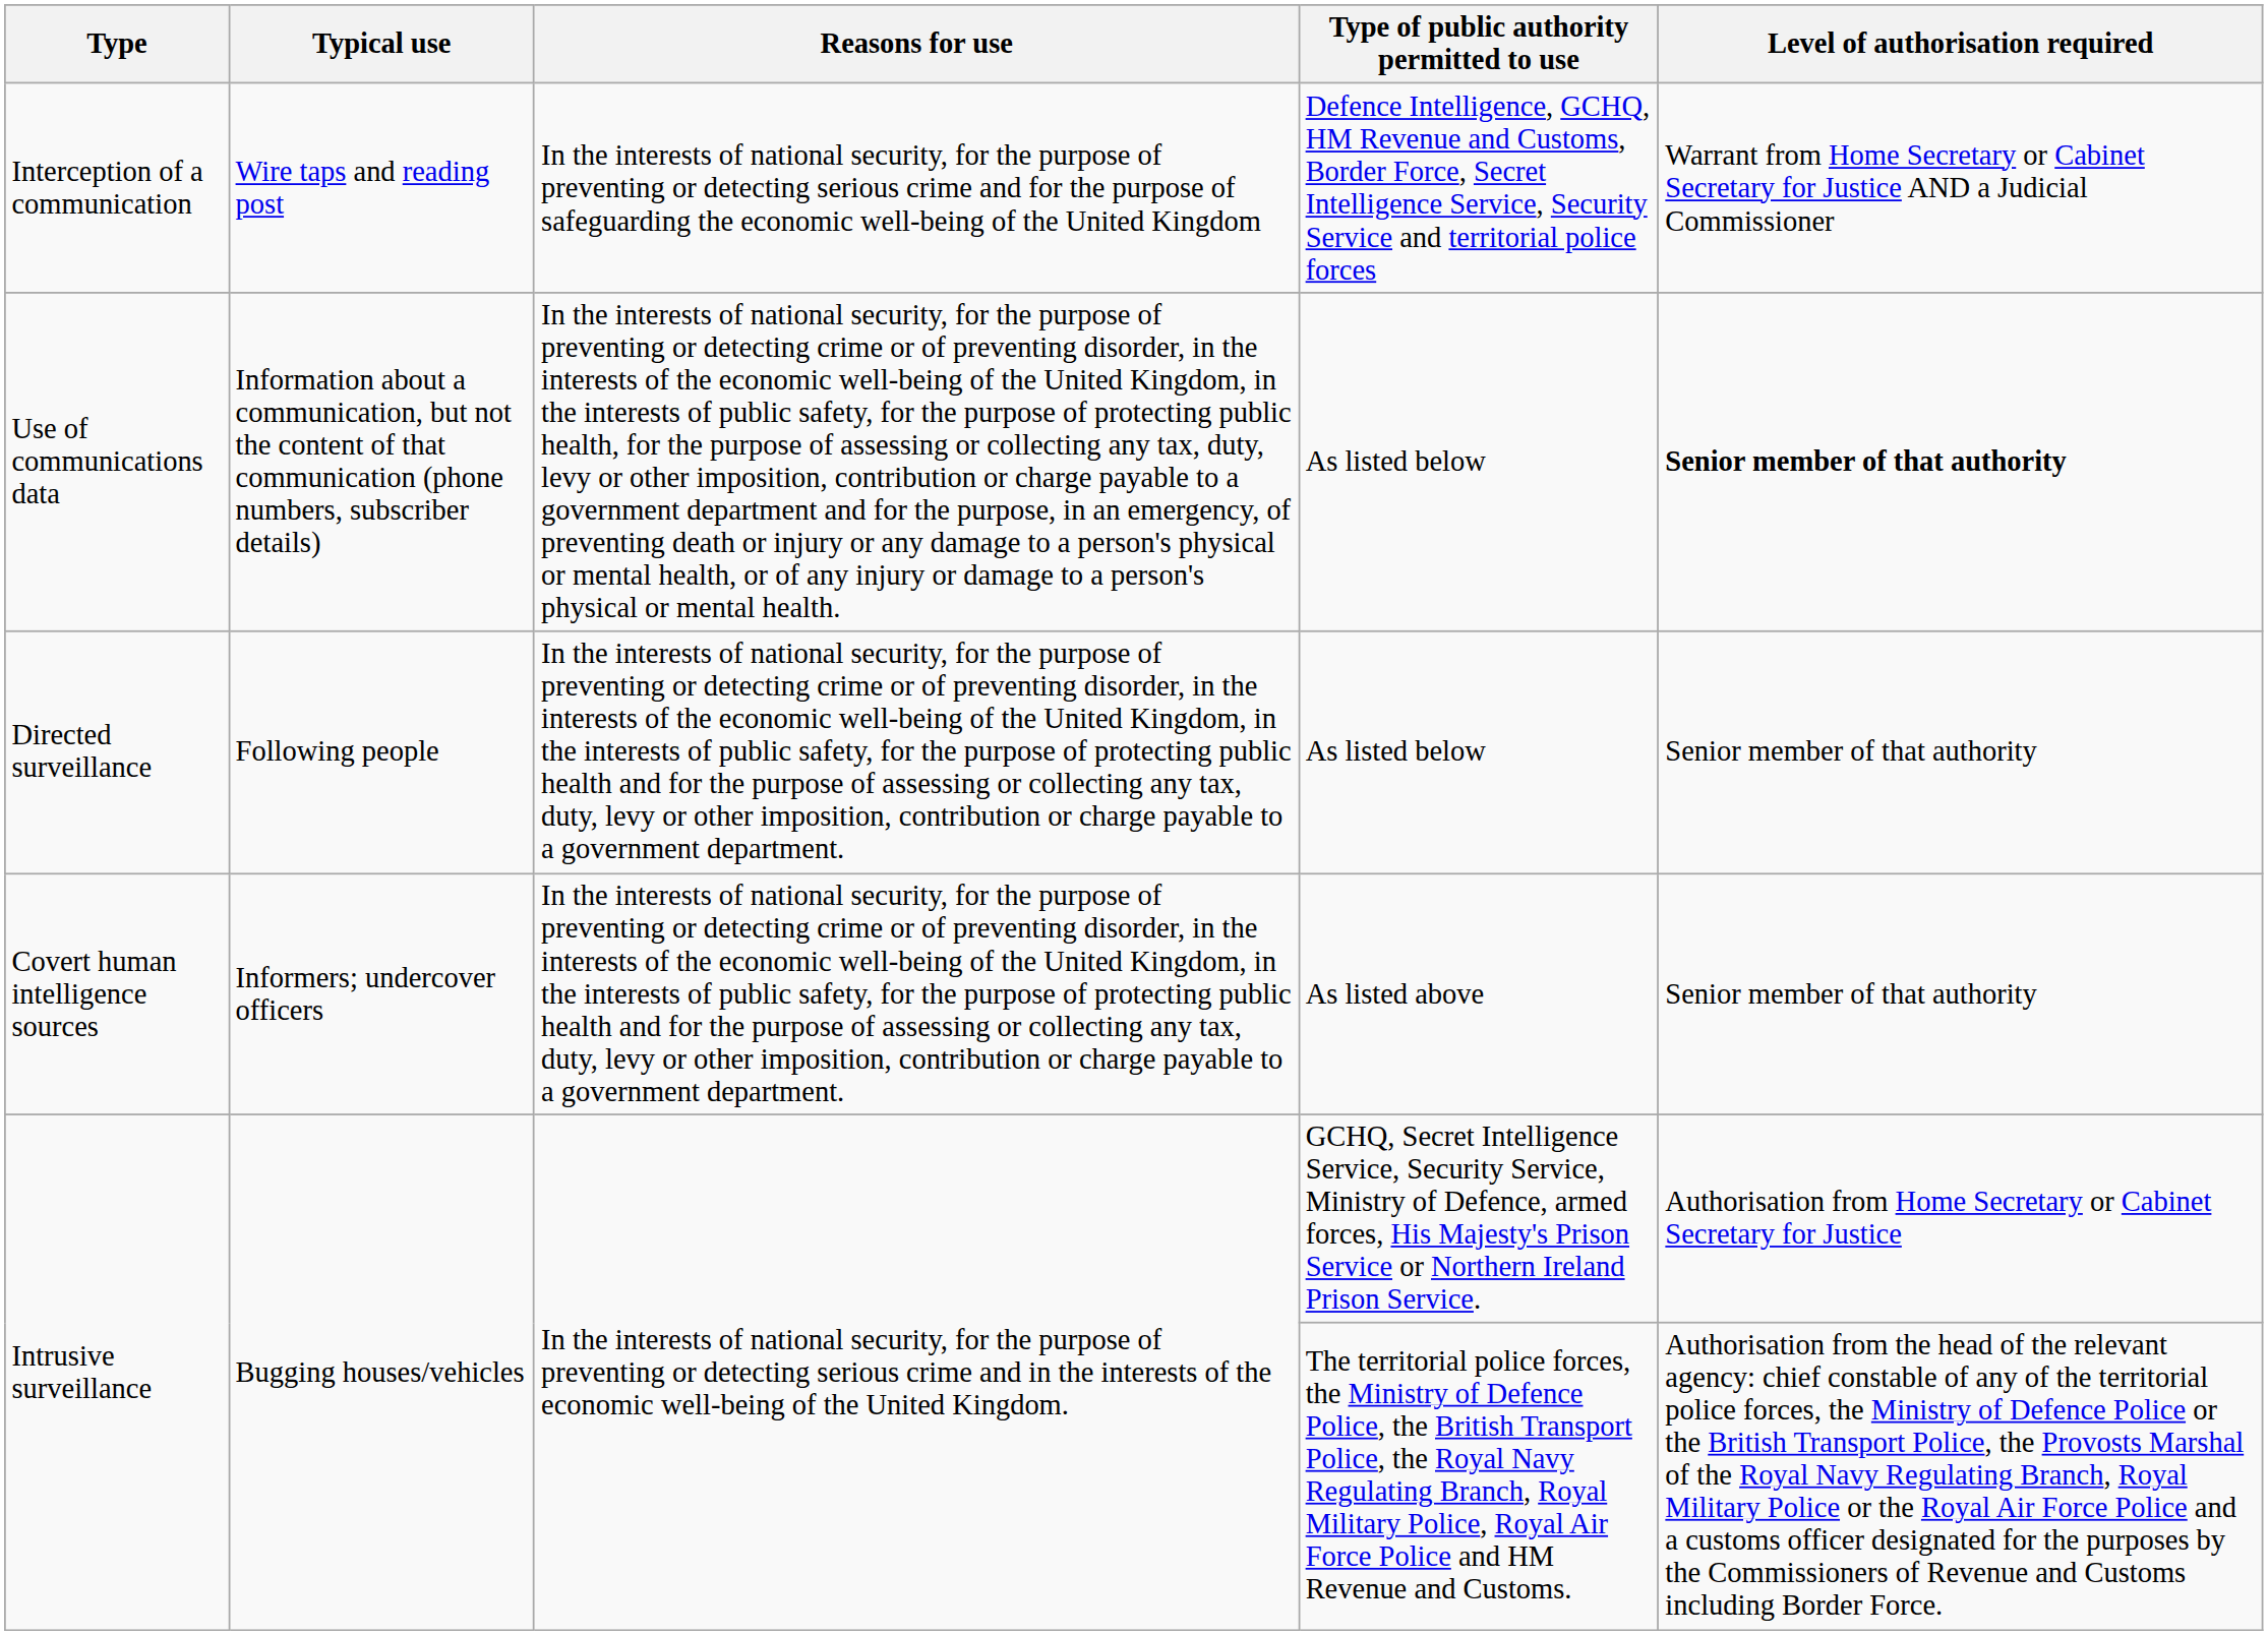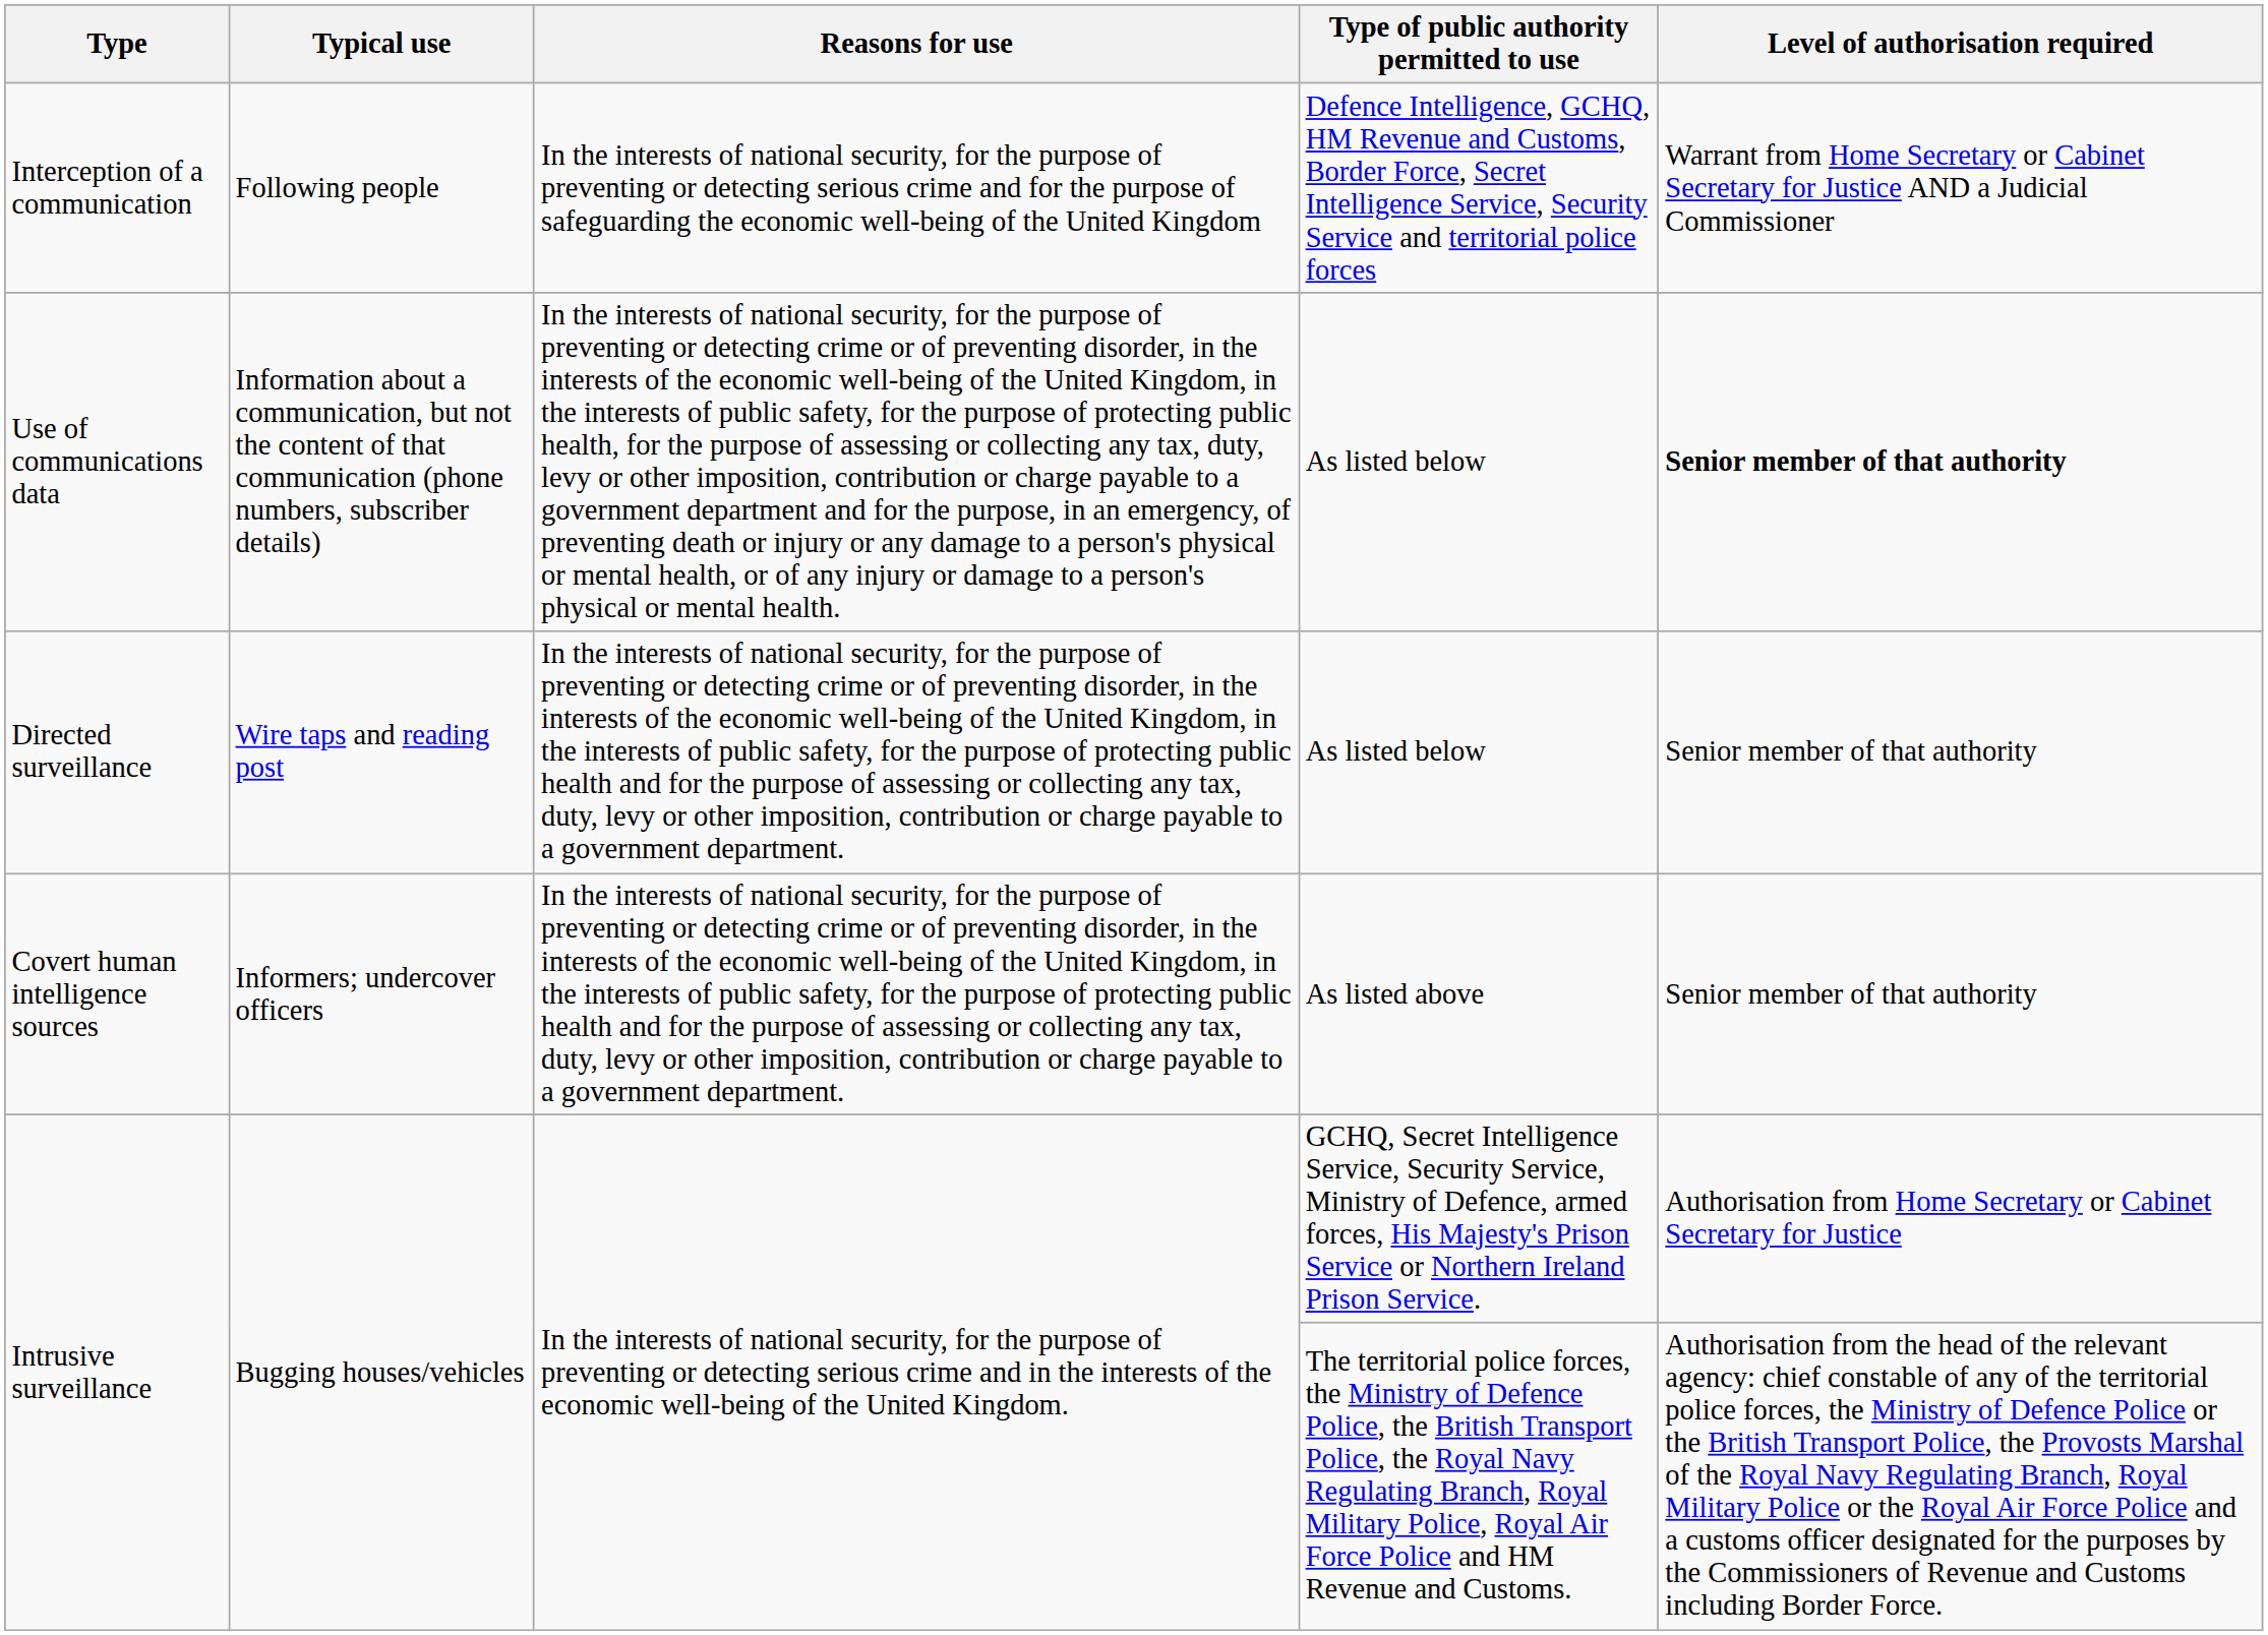 <table class="wikitable">
 <tr>
 <th>Type</th>
 <th>Typical use</th>
 <th>Reasons for use</th>
 <th>Type of public authority permitted to use</th>
 <th>Level of authorisation required</th>
 </tr>
 <tr>
 <td>Interception of a communication</td>
-<td><a href='#'>Wire taps</a> and <a href='#'>reading post</a></td>
+<td>Following people</td>
 <td>In the interests of national security, for the purpose of preventing or detecting serious crime and for the purpose of safeguarding the economic well-being of the United Kingdom</td>
 <td><a href='#'>Defence Intelligence</a>, <a href='#'>GCHQ</a>, <a href='#'>HM Revenue and Customs</a>, <a href='#'>Border Force</a>, <a href='#'>Secret Intelligence Service</a>, <a href='#'>Security Service</a> and <a href='#'>territorial police forces</a></td>
 <td>Warrant from <a href='#'>Home Secretary</a> or <a href='#'>Cabinet Secretary for Justice</a> AND a Judicial Commissioner</td>
 </tr>
 <tr>
 <td>Use of communications data</td>
 <td>Information about a communication, but not the content of that communication (phone numbers, subscriber details)</td>
 <td>In the interests of national security, for the purpose of preventing or detecting crime or of preventing disorder, in the interests of the economic well-being of the United Kingdom, in the interests of public safety, for the purpose of protecting public health, for the purpose of assessing or collecting any tax, duty, levy or other imposition, contribution or charge payable to a government department and for the purpose, in an emergency, of preventing death or injury or any damage to a person's physical or mental health, or of  any injury or damage to a person's physical or mental health.</td>
 <td>As listed below</td>
 <td><strong>Senior member of that authority</strong></td>
 </tr>
 <tr>
 <td>Directed surveillance</td>
-<td>Following people</td>
+<td><a href='#'>Wire taps</a> and <a href='#'>reading post</a></td>
 <td>In the interests of national security, for the purpose of preventing or detecting crime or of preventing disorder, in the interests of the economic well-being of the United Kingdom, in the interests of public safety, for the purpose of protecting public health and for the purpose of assessing or collecting any tax, duty, levy or other imposition, contribution or charge payable to a government department.</td>
 <td>As listed below</td>
 <td>Senior member of that authority</td>
 </tr>
 <tr>
 <td>Covert human intelligence sources</td>
 <td>Informers; undercover officers</td>
 <td>In the interests of national security, for the purpose of preventing or detecting crime or of preventing disorder, in the interests of the economic well-being of the United Kingdom, in the interests of public safety, for the purpose of protecting public health and for the purpose of assessing or collecting any tax, duty, levy or other imposition, contribution or charge payable to a government department.</td>
 <td>As listed above</td>
 <td>Senior member of that authority</td>
 </tr>
 <tr>
 <td rowspan="2">Intrusive surveillance</td>
 <td rowspan="2">Bugging houses/vehicles</td>
 <td rowspan="2">In the interests of national security, for the purpose of preventing or detecting serious crime and in the interests of the economic well-being of the United Kingdom.</td>
 <td>GCHQ, Secret Intelligence Service, Security Service, Ministry of Defence, armed forces, <a href='#'>His Majesty's Prison Service</a> or <a href='#'>Northern Ireland Prison Service</a>.</td>
 <td>Authorisation from <a href='#'>Home Secretary</a> or <a href='#'>Cabinet Secretary for Justice</a></td>
 </tr>
 <tr>
 <td>The territorial police forces, the <a href='#'>Ministry of Defence Police</a>, the <a href='#'>British Transport Police</a>, the <a href='#'>Royal Navy Regulating Branch</a>, <a href='#'>Royal Military Police</a>, <a href='#'>Royal Air Force Police</a> and HM Revenue and Customs.</td>
 <td>Authorisation from the head of the relevant agency: chief constable of any of the territorial police forces, the <a href='#'>Ministry of Defence Police</a> or the <a href='#'>British Transport Police</a>, the <a href='#'>Provosts Marshal</a> of the <a href='#'>Royal Navy Regulating Branch</a>, <a href='#'>Royal Military Police</a> or the <a href='#'>Royal Air Force Police</a> and a customs officer designated for the purposes by the Commissioners of Revenue and Customs including Border Force.</td>
 </tr>
 </table>
